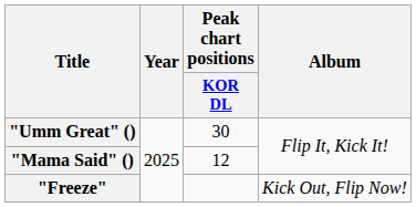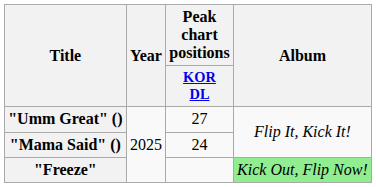 <table class="wikitable plainrowheaders" style="text-align:center">
 <tr>
 <th scope="col" rowspan="2">Title</th>
 <th scope="col" rowspan="2">Year</th>
 <th scope="col" colspan="1">Peak chart positions</th>
 <th scope="col" rowspan="2">Album</th>
 </tr>
 <tr>
 <th scope="col" style="font-size:90%; width:3em"><a href='#'>KOR<br>DL</a><br></th>
 </tr>
 <tr>
 <th scope="row">"Umm Great" ()</th>
 <td rowspan="3">2025</td>
-<td>30</td>
+<td>27</td>
 <td rowspan="2"><em>Flip It, Kick It! </em></td>
 </tr>
 <tr>
 <th scope="row">"Mama Said" ()</th>
-<td>12</td>
+<td>24</td>
 </tr>
 <tr>
 <th scope="row">"Freeze"</th>
 <td></td>
-<td><em>Kick Out, Flip Now!</em></td>
+<td style="background: lightgreen;"><em>Kick Out, Flip Now!</em></td>
 </tr>
 </table>
